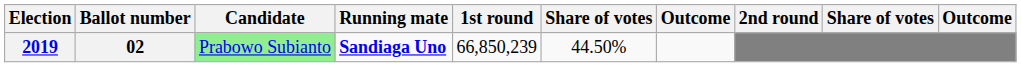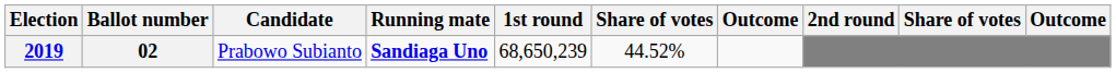 <table class="wikitable">
 <tr>
 <th>Election</th>
 <th>Ballot number</th>
 <th>Candidate</th>
 <th>Running mate</th>
 <th>1st round<br></th>
 <th>Share of votes</th>
 <th>Outcome</th>
 <th>2nd round<br></th>
 <th>Share of votes</th>
 <th>Outcome</th>
 </tr>
 <tr>
 <th><a href='#'>2019</a></th>
 <th>02</th>
-<td style="background: lightgreen;"><a href='#'>Prabowo Subianto</a></td>
+<td><a href='#'>Prabowo Subianto</a></td>
 <td><strong><a href='#'>Sandiaga Uno</a></strong></td>
-<td>66,850,239</td>
-<td align=center>44.50%</td>
+<td>68,650,239</td>
+<td align=center>44.52%</td>
 <td></td>
 <td colspan="3" bgcolor="grey"></td>
 </tr>
 </table>
